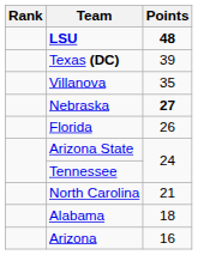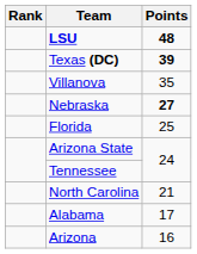 <table class="wikitable sortable" style="text-align:center">
 <tr>
 <th>Rank</th>
 <th>Team</th>
 <th>Points</th>
 </tr>
 <tr>
 <td></td>
 <td align="left"><strong><a href='#'>LSU</a></strong></td>
 <td><strong>48</strong></td>
 </tr>
 <tr>
 <td></td>
 <td align="left"><a href='#'>Texas</a> <strong>(DC)</strong></td>
-<td>39</td>
+<td><strong>39</strong></td>
 </tr>
 <tr>
 <td></td>
 <td align="left"><a href='#'>Villanova</a></td>
 <td>35</td>
 </tr>
 <tr>
 <td></td>
 <td align="left"><a href='#'>Nebraska</a></td>
 <td><strong>27</strong></td>
 </tr>
 <tr>
 <td></td>
 <td align="left"><a href='#'>Florida</a></td>
-<td>26</td>
+<td>25</td>
 </tr>
 <tr>
 <td rowspan=2></td>
 <td align="left"><a href='#'>Arizona State</a></td>
 <td rowspan=2>24</td>
 </tr>
 <tr>
 <td align="left"><a href='#'>Tennessee</a></td>
 </tr>
 <tr>
 <td></td>
 <td align="left"><a href='#'>North Carolina</a></td>
 <td>21</td>
 </tr>
 <tr>
 <td></td>
 <td align="left"><a href='#'>Alabama</a></td>
-<td>18</td>
+<td>17</td>
 </tr>
 <tr>
 <td></td>
 <td align="left"><a href='#'>Arizona</a></td>
 <td>16</td>
 </tr>
 </table>
